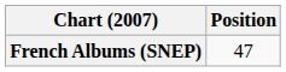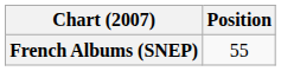 <table class="wikitable plainrowheaders" style="text-align:center">
 <tr>
 <th scope="col">Chart (2007)</th>
 <th scope="col">Position</th>
 </tr>
 <tr>
 <th scope="row">French Albums (SNEP)</th>
-<td>47</td>
+<td>55</td>
 </tr>
 </table>
